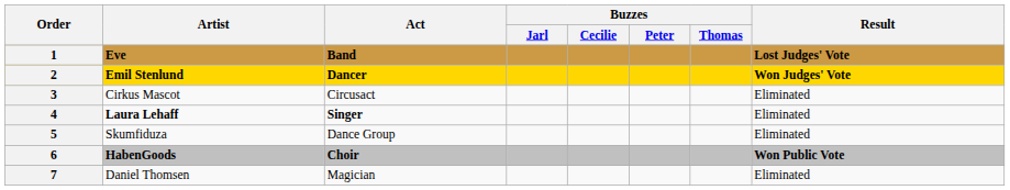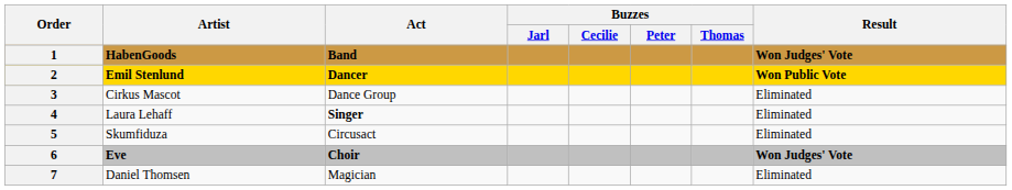 <table class="wikitable sortable" width="100%">
 <tr>
 <th rowspan="2">Order</th>
 <th rowspan="2" class="unsortable">Artist</th>
 <th rowspan="2" class="unsortable">Act</th>
 <th colspan="4" class="unsortable">Buzzes</th>
 <th rowspan="2">Result</th>
 </tr>
 <tr>
 <th width="70"><a href='#'>Jarl</a></th>
 <th width="70"><a href='#'>Cecilie</a></th>
 <th width="70"><a href='#'>Peter</a></th>
 <th width="70"><a href='#'>Thomas</a></th>
 </tr>
 <tr style="background:#c94;">
 <th>1</th>
-<td><strong>Eve</strong></td>
+<td><strong>HabenGoods</strong></td>
 <td><strong>Band </strong></td>
 <td></td>
 <td></td>
 <td align="center"></td>
 <td></td>
-<td><strong>Lost Judges' Vote</strong></td>
+<td><strong>Won Judges' Vote</strong></td>
 </tr>
 <tr style="background:gold;">
 <th>2</th>
 <td><strong>Emil Stenlund</strong></td>
 <td><strong>Dancer</strong></td>
 <td></td>
 <td></td>
 <td></td>
 <td></td>
-<td><strong>Won Judges' Vote</strong></td>
+<td><strong>Won Public Vote</strong></td>
 </tr>
 <tr>
 <th>3</th>
 <td>Cirkus Mascot </td>
-<td>Circusact</td>
+<td>Dance Group</td>
 <td></td>
 <td></td>
 <td></td>
 <td></td>
 <td>Eliminated</td>
 </tr>
 <tr>
 <th>4</th>
-<td><strong>Laura Lehaff</strong></td>
+<td>Laura Lehaff</td>
 <td><strong>Singer</strong></td>
 <td></td>
 <td></td>
 <td></td>
 <td></td>
 <td>Eliminated</td>
 </tr>
 <tr>
 <th>5</th>
 <td>Skumfiduza</td>
-<td>Dance Group</td>
+<td>Circusact</td>
 <td></td>
 <td></td>
 <td></td>
 <td></td>
 <td>Eliminated</td>
 </tr>
 <tr style="background:silver;">
 <th>6</th>
-<td><strong>HabenGoods</strong></td>
+<td><strong>Eve</strong></td>
 <td><strong>Choir</strong></td>
 <td align="center"></td>
 <td align="center"></td>
 <td></td>
 <td align="center"></td>
-<td><strong>Won Public Vote</strong></td>
+<td><strong>Won Judges' Vote</strong></td>
 </tr>
 <tr>
 <th>7</th>
 <td>Daniel Thomsen</td>
 <td>Magician</td>
 <td></td>
 <td></td>
 <td></td>
 <td></td>
 <td>Eliminated</td>
 </tr>
 </table>
